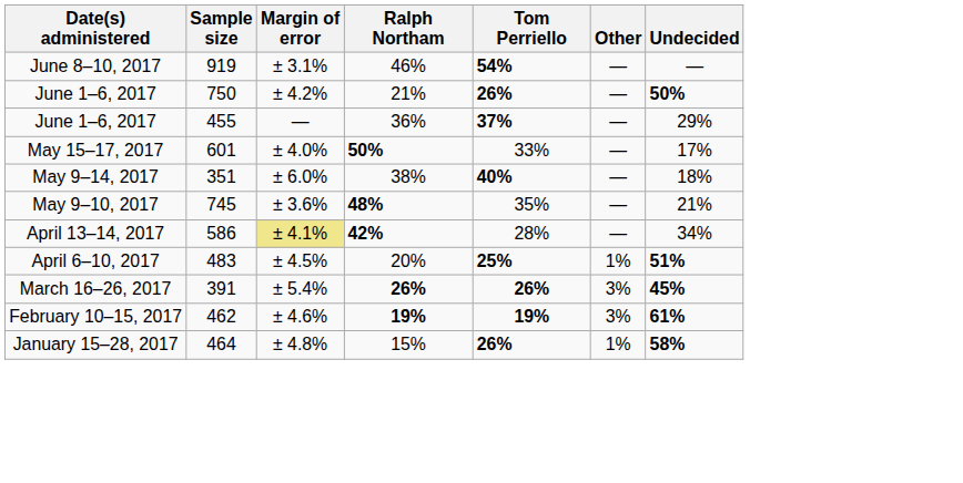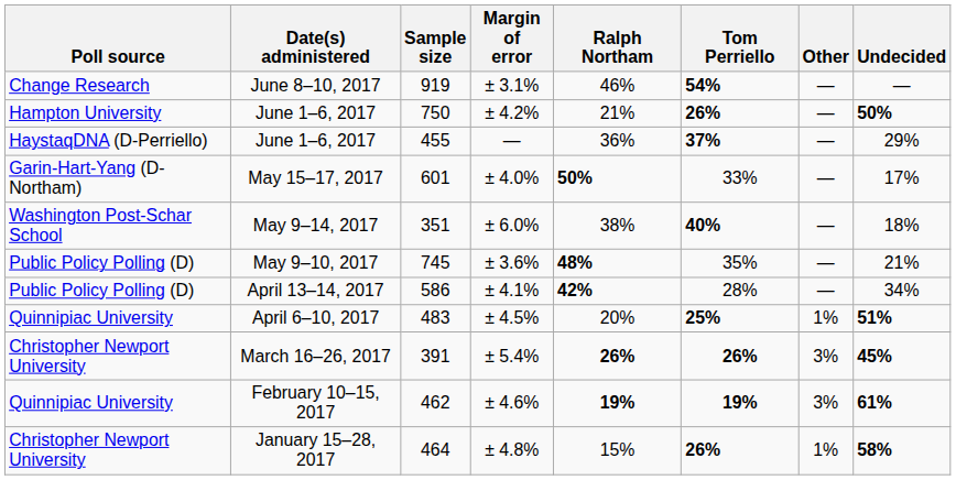 <table class="wikitable">
 <tr valign= bottom>
+<th>Poll source</th>
 <th>Date(s)<br>administered</th>
 <th>Sample<br>size</th>
 <th>Margin of<br>error</th>
 <th style="width:110px;">Ralph<br>Northam</th>
 <th style="width:100px;">Tom<br>Perriello</th>
 <th>Other</th>
 <th>Undecided</th>
 </tr>
 <tr>
+<td><a href='#'>Change Research</a></td>
 <td align=center>June 8–10, 2017</td>
 <td align=center>919</td>
 <td align=center>± 3.1%</td>
 <td align=center>46%</td>
 <td><strong>54%</strong></td>
 <td align=center>—</td>
 <td align=center>—</td>
 </tr>
 <tr>
+<td><a href='#'>Hampton University</a></td>
 <td align=center>June 1–6, 2017</td>
 <td align=center>750</td>
 <td align=center>± 4.2%</td>
 <td align=center>21%</td>
 <td><strong>26%</strong></td>
 <td align=center>—</td>
 <td><strong>50%</strong></td>
 </tr>
 <tr>
+<td><a href='#'>HaystaqDNA</a> (D-Perriello)</td>
 <td align=center>June 1–6, 2017</td>
 <td align=center>455</td>
 <td align=center>—</td>
 <td align=center>36%</td>
 <td><strong>37%</strong></td>
 <td align=center>—</td>
 <td align=center>29%</td>
 </tr>
 <tr>
+<td><a href='#'>Garin-Hart-Yang</a> (D-Northam)</td>
 <td align=center>May 15–17, 2017</td>
 <td align=center>601</td>
 <td align=center>± 4.0%</td>
 <td><strong>50%</strong></td>
 <td align=center>33%</td>
 <td align=center>—</td>
 <td align=center>17%</td>
 </tr>
 <tr>
+<td><a href='#'>Washington Post-Schar School</a></td>
 <td align=center>May 9–14, 2017</td>
 <td align=center>351</td>
 <td align=center>± 6.0%</td>
 <td align=center>38%</td>
 <td><strong>40%</strong></td>
 <td align=center>—</td>
 <td align=center>18%</td>
 </tr>
 <tr>
+<td><a href='#'>Public Policy Polling</a> (D)</td>
 <td align=center>May 9–10, 2017</td>
 <td align=center>745</td>
 <td align=center>± 3.6%</td>
 <td><strong>48%</strong></td>
 <td align=center>35%</td>
 <td align=center>—</td>
 <td align=center>21%</td>
 </tr>
 <tr>
+<td><a href='#'>Public Policy Polling</a> (D)</td>
 <td align=center>April 13–14, 2017</td>
 <td align=center>586</td>
-<td align=center style="background: khaki;">± 4.1%</td>
+<td align=center>± 4.1%</td>
 <td><strong>42%</strong></td>
 <td align=center>28%</td>
 <td align=center>—</td>
 <td align=center>34%</td>
 </tr>
 <tr>
+<td><a href='#'>Quinnipiac University</a></td>
 <td align=center>April 6–10, 2017</td>
 <td align=center>483</td>
 <td align=center>± 4.5%</td>
 <td align=center>20%</td>
 <td><strong>25%</strong></td>
 <td align=center>1%</td>
 <td><strong>51%</strong></td>
 </tr>
 <tr>
+<td><a href='#'>Christopher Newport University</a></td>
 <td align=center>March 16–26, 2017</td>
 <td align=center>391</td>
 <td align=center>± 5.4%</td>
 <td align=center><strong>26%</strong></td>
 <td align=center><strong>26%</strong></td>
 <td align=center>3%</td>
 <td><strong>45%</strong></td>
 </tr>
 <tr>
+<td><a href='#'>Quinnipiac University</a></td>
 <td align=center>February 10–15, 2017</td>
 <td align=center>462</td>
 <td align=center>± 4.6%</td>
 <td align=center><strong>19%</strong></td>
 <td align=center><strong>19%</strong></td>
 <td align=center>3%</td>
 <td><strong>61%</strong></td>
 </tr>
 <tr>
+<td><a href='#'>Christopher Newport University</a></td>
 <td align=center>January 15–28, 2017</td>
 <td align=center>464</td>
 <td align=center>± 4.8%</td>
 <td align=center>15%</td>
 <td><strong>26%</strong></td>
 <td align=center>1%</td>
 <td><strong>58%</strong></td>
 </tr>
 </table>
